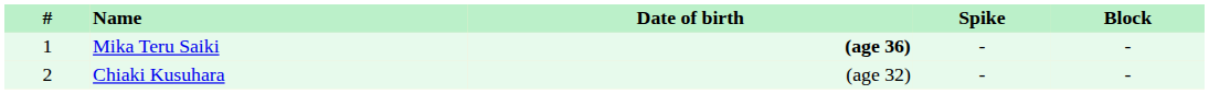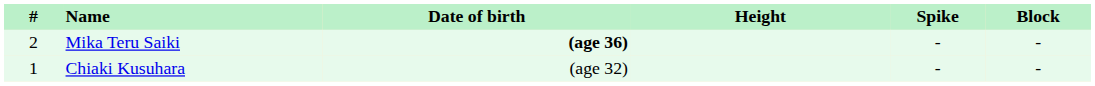 <table border=0 cellpadding=2 cellspacing=0  |- bgcolor=#FFECCE style="text-align:center; font-size:90%;" width=100%>
 <tr bgcolor=#BBF0C9>
 <th width=5%>#</th>
 <th width=22% align=left>Name</th>
 <th width=26%>Date of birth</th>
+<th width=22%>Height</th>
 <th width=8%>Spike</th>
 <th width=9%>Block</th>
 </tr>
 <tr bgcolor=#E7FAEC>
-<td>1</td>
+<td>2</td>
 <td align=left><a href='#'>Mika Teru Saiki</a></td>
 <td align=right><strong> (age 36)</strong></td>
+<td></td>
 <td>-</td>
 <td>-</td>
 </tr>
 <tr bgcolor=#E7FAEC>
-<td>2</td>
+<td>1</td>
 <td align=left><a href='#'>Chiaki Kusuhara</a></td>
 <td align=right> (age 32)</td>
+<td></td>
 <td>-</td>
 <td>-</td>
 </tr>
 </table>
